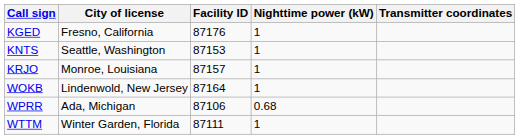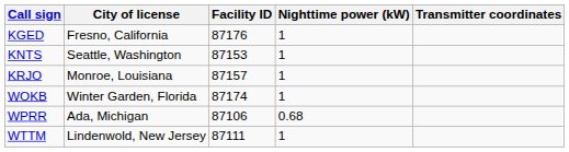 <table class="wikitable sortable">
 <tr>
 <th><a href='#'>Call sign</a></th>
 <th>City of license</th>
 <th>Facility ID</th>
 <th>Nighttime power (kW)</th>
 <th>Transmitter coordinates</th>
 </tr>
 <tr>
 <td><a href='#'>KGED</a></td>
 <td>Fresno, California</td>
 <td>87176</td>
 <td>1</td>
 <td></td>
 </tr>
 <tr>
 <td><a href='#'>KNTS</a></td>
 <td>Seattle, Washington</td>
 <td>87153</td>
 <td>1</td>
 <td></td>
 </tr>
 <tr>
 <td><a href='#'>KRJO</a></td>
 <td>Monroe, Louisiana</td>
 <td>87157</td>
 <td>1</td>
 <td></td>
 </tr>
 <tr>
 <td><a href='#'>WOKB</a></td>
-<td>Lindenwold, New Jersey</td>
-<td>87164</td>
+<td>Winter Garden, Florida</td>
+<td>87174</td>
 <td>1</td>
 <td></td>
 </tr>
 <tr>
 <td><a href='#'>WPRR</a></td>
 <td>Ada, Michigan</td>
 <td>87106</td>
 <td>0.68</td>
 <td></td>
 </tr>
 <tr>
 <td><a href='#'>WTTM</a></td>
-<td>Winter Garden, Florida</td>
+<td>Lindenwold, New Jersey</td>
 <td>87111</td>
 <td>1</td>
 <td></td>
 </tr>
 </table>
